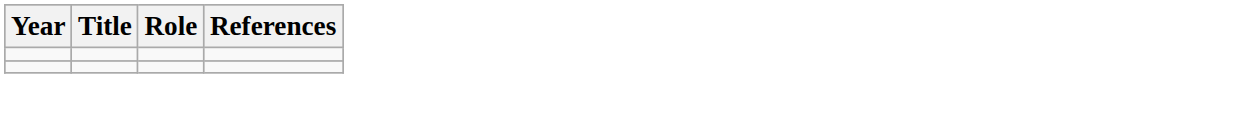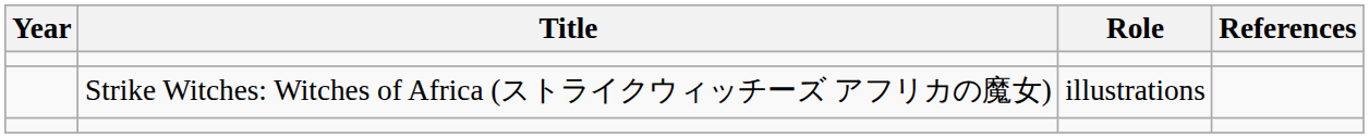 <table class="wikitable">
 <tr>
 <th>Year</th>
 <th>Title</th>
 <th>Role</th>
 <th>References</th>
 </tr>
 <tr>
 <td></td>
 <td></td>
 <td></td>
 <td></td>
 </tr>
 <tr>
 <td></td>
+<td>Strike Witches: Witches of Africa (ストライクウィッチーズ アフリカの魔女)</td>
+<td>illustrations</td>
+<td></td>
+</tr>
+<tr>
+<td></td>
 <td></td>
 <td></td>
 <td></td>
 </tr>
 </table>
